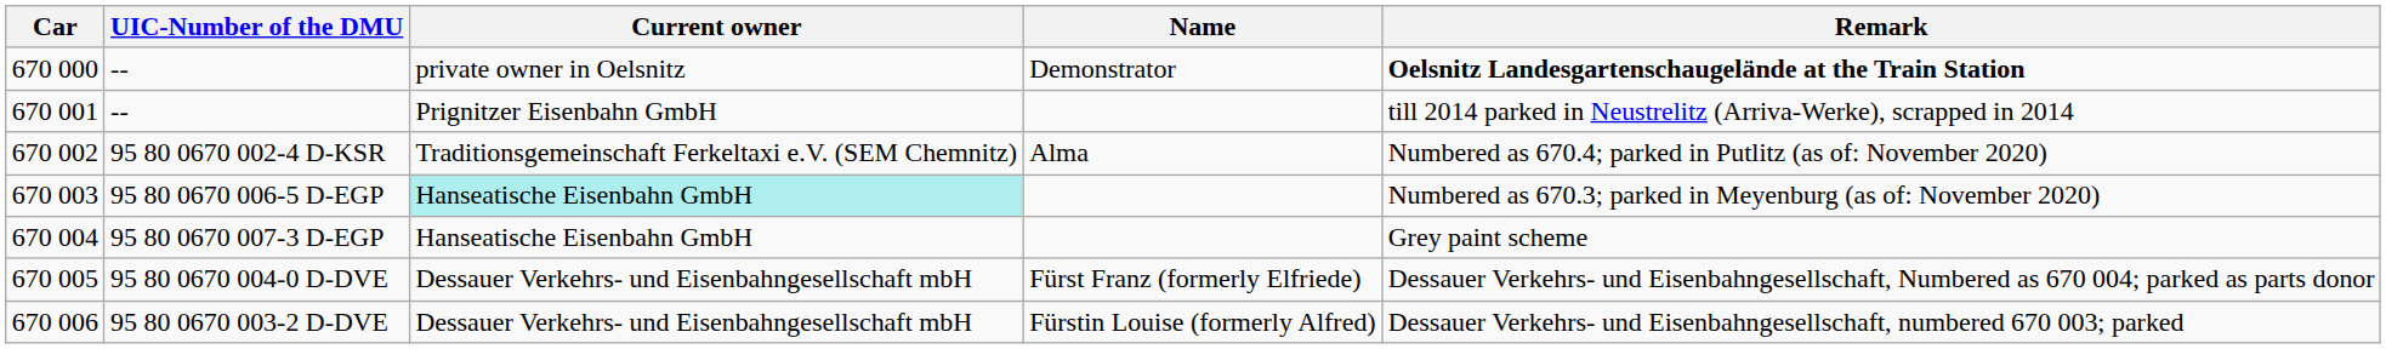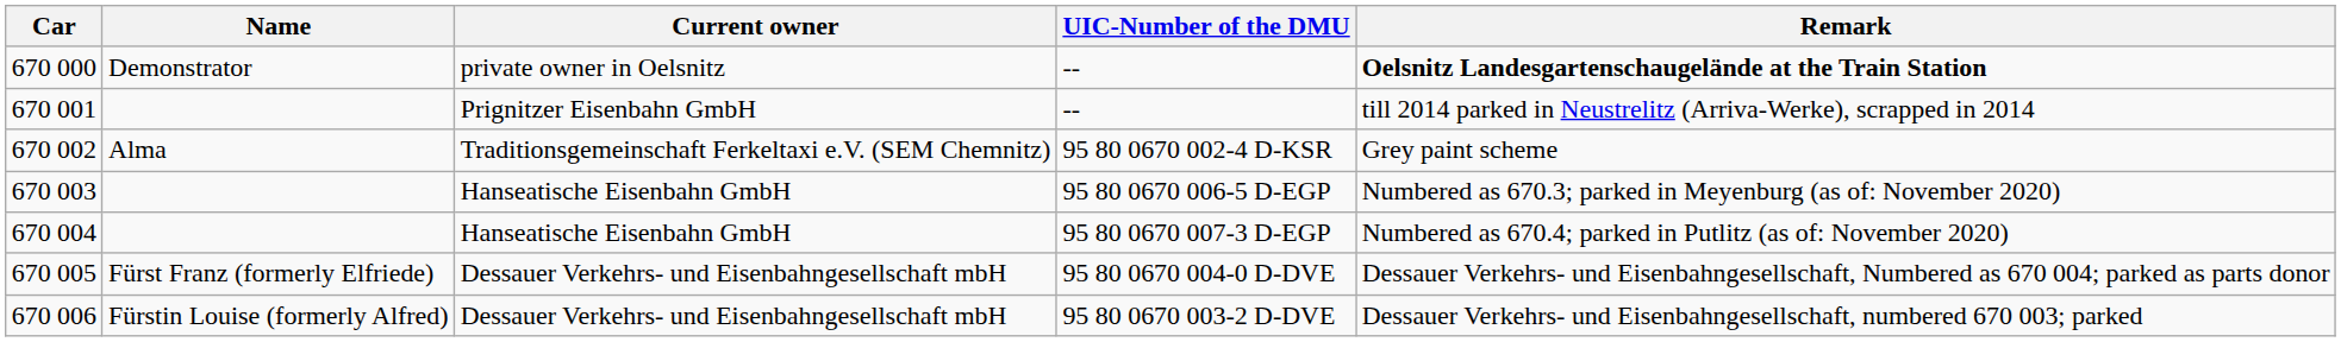 <table class="wikitable sortable">
 <tr>
 <th>Car</th>
+<th>Name</th>
+<th>Current owner</th>
 <th><a href='#'>UIC-Number of the DMU</a></th>
-<th>Current owner</th>
-<th>Name</th>
 <th>Remark</th>
 </tr>
 <tr>
 <td>670 000</td>
+<td>Demonstrator</td>
+<td>private owner in Oelsnitz</td>
 <td>--</td>
-<td>private owner in Oelsnitz</td>
-<td>Demonstrator</td>
 <td><strong>Oelsnitz Landesgartenschaugelände at the Train Station</strong></td>
 </tr>
 <tr>
 <td>670 001</td>
+<td></td>
+<td>Prignitzer Eisenbahn GmbH</td>
 <td>--</td>
-<td>Prignitzer Eisenbahn GmbH</td>
-<td></td>
 <td>till 2014 parked in <a href='#'>Neustrelitz</a> (Arriva-Werke), scrapped in 2014</td>
 </tr>
 <tr>
 <td>670 002</td>
+<td>Alma</td>
+<td>Traditionsgemeinschaft Ferkeltaxi e.V. (SEM Chemnitz)</td>
 <td>95 80 0670 002-4 D-KSR</td>
-<td>Traditionsgemeinschaft Ferkeltaxi e.V. (SEM Chemnitz)</td>
-<td>Alma</td>
-<td>Numbered as 670.4; parked in Putlitz (as of: November 2020)</td>
+<td>Grey paint scheme</td>
 </tr>
 <tr>
 <td>670 003</td>
+<td></td>
+<td>Hanseatische Eisenbahn GmbH</td>
 <td>95 80 0670 006-5 D-EGP</td>
-<td style="background: paleturquoise;">Hanseatische Eisenbahn GmbH</td>
-<td></td>
 <td>Numbered as 670.3; parked in Meyenburg (as of: November 2020)</td>
 </tr>
 <tr>
 <td>670 004</td>
+<td></td>
+<td>Hanseatische Eisenbahn GmbH</td>
 <td>95 80 0670 007-3 D-EGP</td>
-<td>Hanseatische Eisenbahn GmbH</td>
-<td></td>
-<td>Grey paint scheme</td>
+<td>Numbered as 670.4; parked in Putlitz (as of: November 2020)</td>
 </tr>
 <tr>
 <td>670 005</td>
+<td>Fürst Franz (formerly Elfriede)</td>
+<td>Dessauer Verkehrs- und Eisenbahngesellschaft mbH</td>
 <td>95 80 0670 004-0 D-DVE</td>
-<td>Dessauer Verkehrs- und Eisenbahngesellschaft mbH</td>
-<td>Fürst Franz (formerly Elfriede)</td>
 <td>Dessauer Verkehrs- und Eisenbahngesellschaft, Numbered as 670 004; parked as parts donor</td>
 </tr>
 <tr>
 <td>670 006</td>
+<td>Fürstin Louise (formerly Alfred)</td>
+<td>Dessauer Verkehrs- und Eisenbahngesellschaft mbH</td>
 <td>95 80 0670 003-2 D-DVE</td>
-<td>Dessauer Verkehrs- und Eisenbahngesellschaft mbH</td>
-<td>Fürstin Louise (formerly Alfred)</td>
 <td>Dessauer Verkehrs- und Eisenbahngesellschaft, numbered 670 003; parked</td>
 </tr>
 </table>
